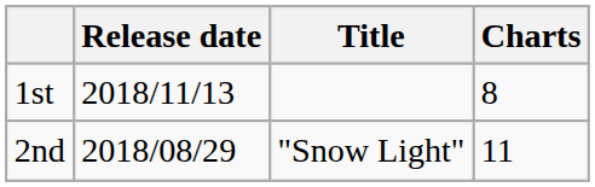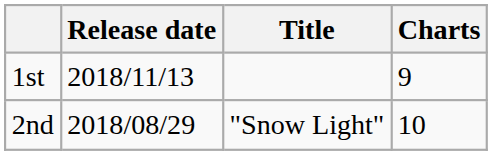 <table class=wikitable style="font-size:small">
 <tr>
 <th></th>
 <th>Release date</th>
 <th>Title</th>
 <th>Charts</th>
 </tr>
 <tr>
 <td>1st</td>
 <td>2018/11/13</td>
 <td></td>
-<td>8</td>
+<td>9</td>
 </tr>
 <tr>
 <td>2nd</td>
 <td>2018/08/29</td>
 <td>"Snow Light"</td>
-<td>11</td>
+<td>10</td>
 </tr>
 </table>
